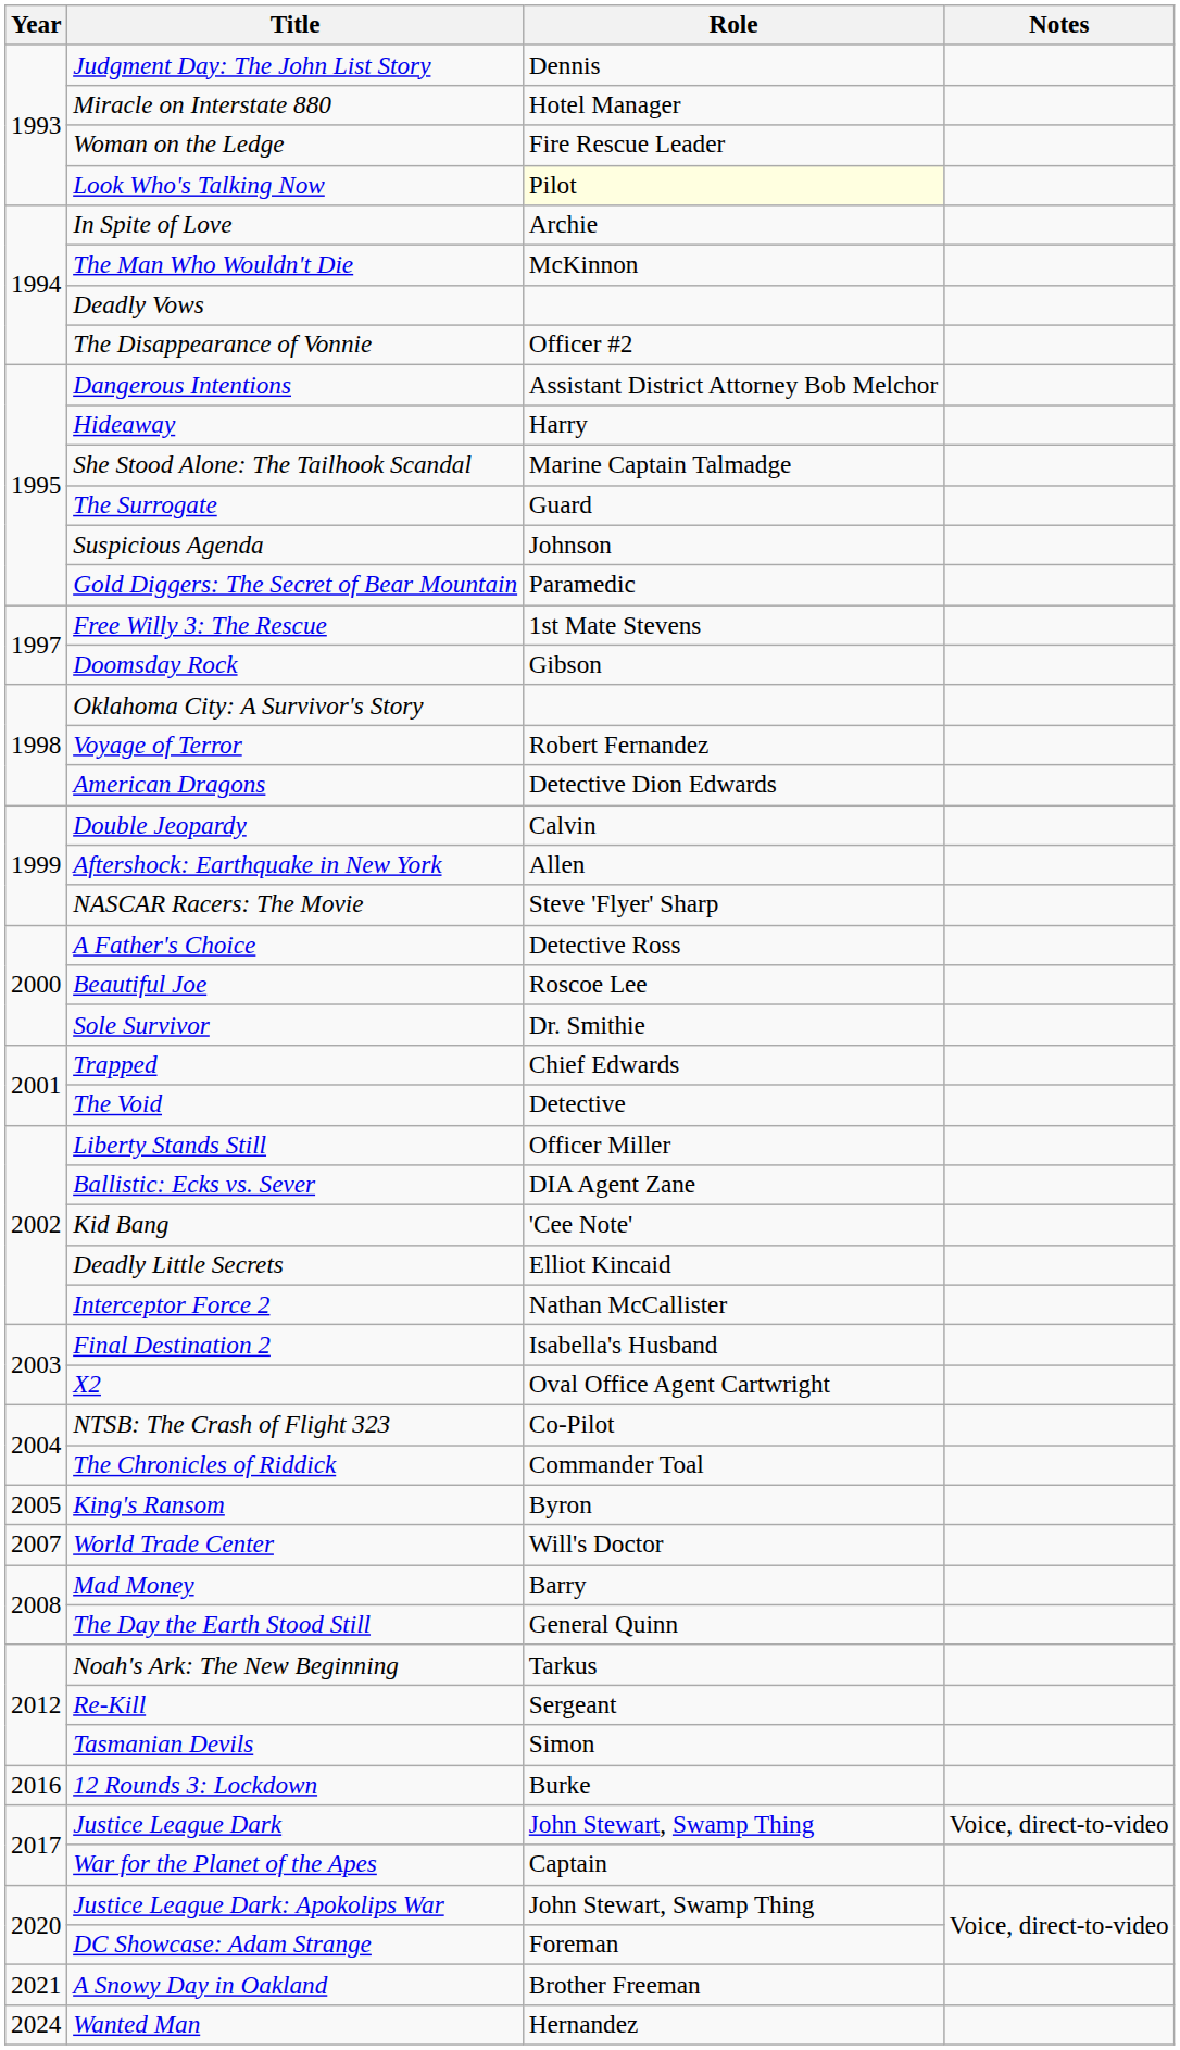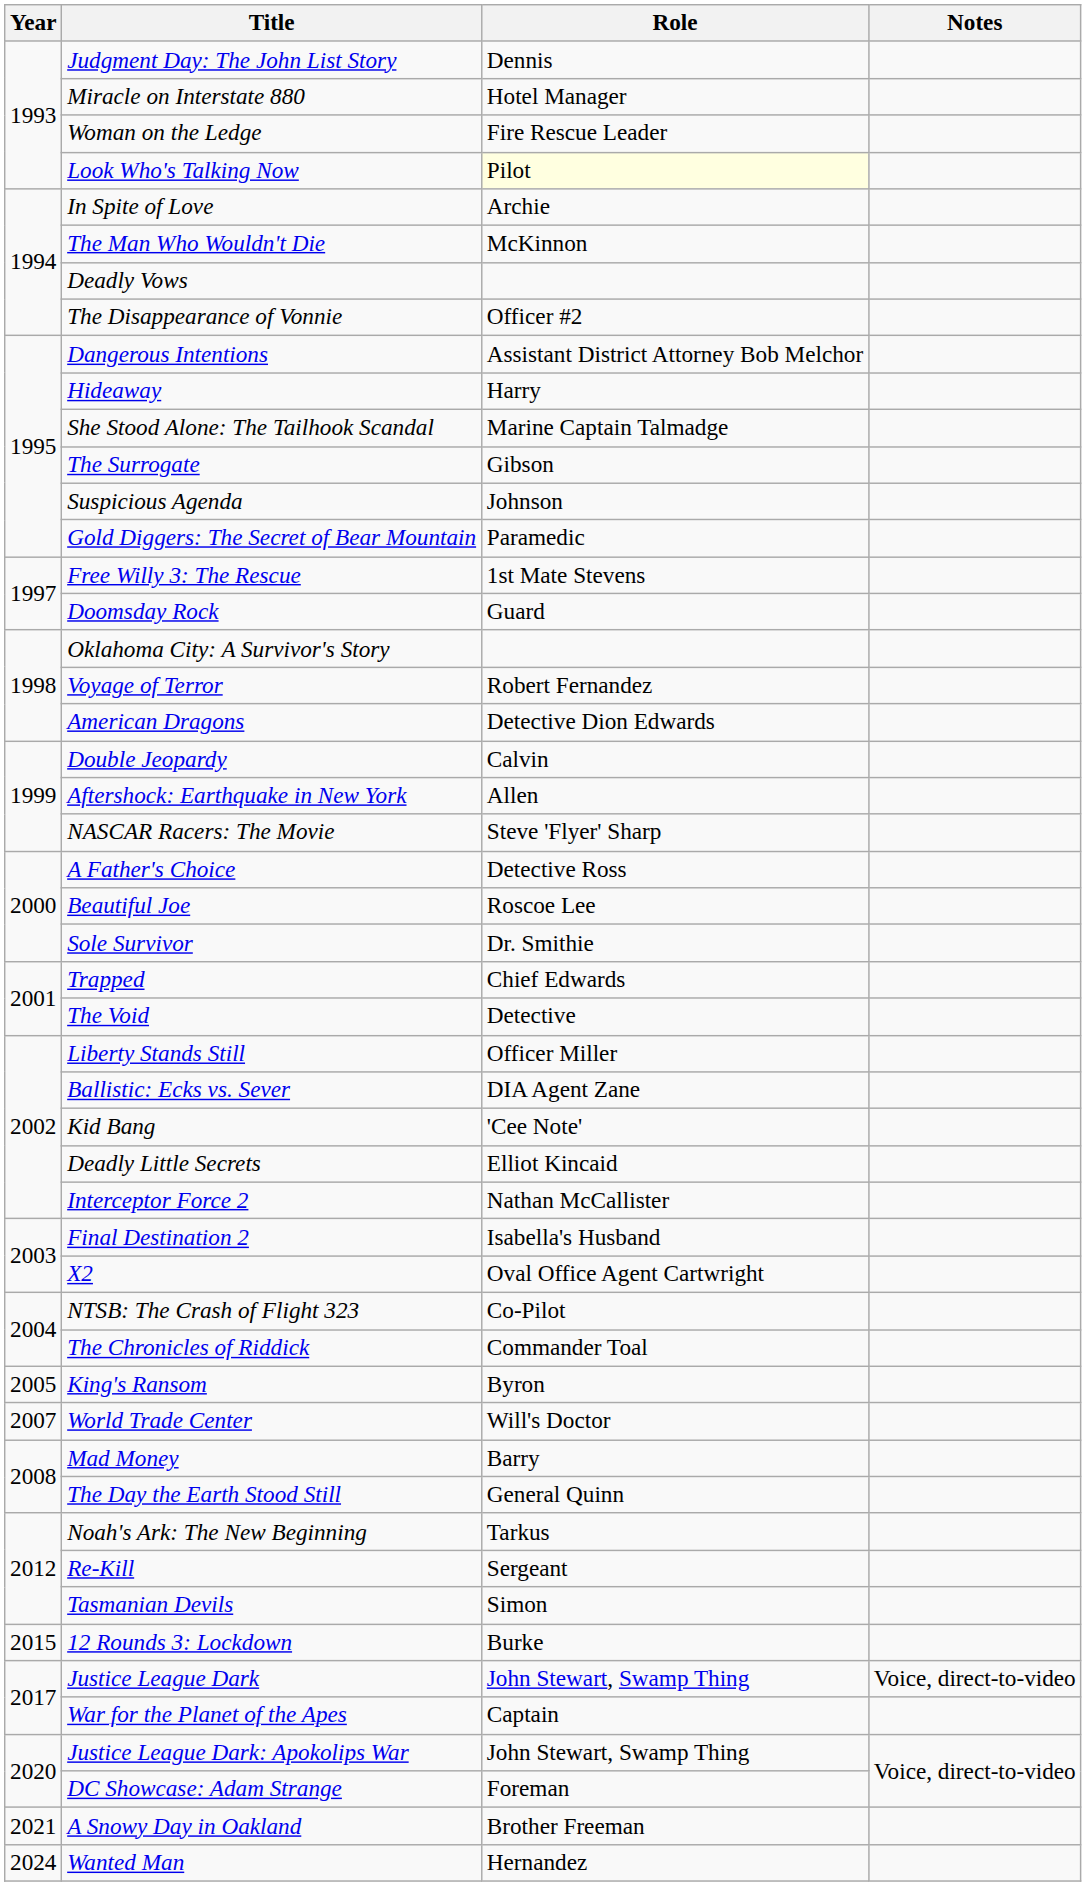 <table class="wikitable sortable">
 <tr>
 <th>Year</th>
 <th>Title</th>
 <th>Role</th>
 <th class="unsortable">Notes</th>
 </tr>
 <tr>
 <td rowspan="4">1993</td>
 <td><em><a href='#'>Judgment Day: The John List Story</a></em></td>
 <td>Dennis</td>
 <td></td>
 </tr>
 <tr>
 <td><em>Miracle on Interstate 880</em></td>
 <td>Hotel Manager</td>
 <td></td>
 </tr>
 <tr>
 <td><em>Woman on the Ledge</em></td>
 <td>Fire Rescue Leader</td>
 <td></td>
 </tr>
 <tr>
 <td><em><a href='#'>Look Who's Talking Now</a></em></td>
 <td style="background: lightyellow;">Pilot</td>
 <td></td>
 </tr>
 <tr>
 <td rowspan="4">1994</td>
 <td><em>In Spite of Love</em></td>
 <td>Archie</td>
 <td></td>
 </tr>
 <tr>
 <td data-sort-value="Man Who Wouldn't Die, The"><em><a href='#'>The Man Who Wouldn't Die</a></em></td>
 <td>McKinnon</td>
 <td></td>
 </tr>
 <tr>
 <td><em>Deadly Vows</em></td>
 <td></td>
 <td></td>
 </tr>
 <tr>
 <td data-sort-value="Disappearance of Vonnie, The"><em>The Disappearance of Vonnie</em></td>
 <td>Officer #2</td>
 <td></td>
 </tr>
 <tr>
 <td rowspan="6">1995</td>
 <td><em><a href='#'>Dangerous Intentions</a></em></td>
 <td>Assistant District Attorney Bob Melchor</td>
 <td></td>
 </tr>
 <tr>
 <td><em><a href='#'>Hideaway</a></em></td>
 <td>Harry</td>
 <td></td>
 </tr>
 <tr>
 <td><em>She Stood Alone: The Tailhook Scandal</em></td>
 <td>Marine Captain Talmadge</td>
 <td></td>
 </tr>
 <tr>
 <td data-sort-value="Surrogate, The"><em><a href='#'>The Surrogate</a></em></td>
-<td>Guard</td>
+<td>Gibson</td>
 <td></td>
 </tr>
 <tr>
 <td><em>Suspicious Agenda</em></td>
 <td>Johnson</td>
 <td></td>
 </tr>
 <tr>
 <td><em><a href='#'>Gold Diggers: The Secret of Bear Mountain</a></em></td>
 <td>Paramedic</td>
 <td></td>
 </tr>
 <tr>
 <td rowspan="2">1997</td>
 <td><em><a href='#'>Free Willy 3: The Rescue</a></em></td>
 <td>1st Mate Stevens</td>
 <td></td>
 </tr>
 <tr>
 <td><em><a href='#'>Doomsday Rock</a></em></td>
-<td>Gibson</td>
+<td>Guard</td>
 <td></td>
 </tr>
 <tr>
 <td rowspan="3">1998</td>
 <td><em>Oklahoma City: A Survivor's Story</em></td>
 <td></td>
 <td></td>
 </tr>
 <tr>
 <td><em><a href='#'>Voyage of Terror</a></em></td>
 <td>Robert Fernandez</td>
 <td></td>
 </tr>
 <tr>
 <td><em><a href='#'>American Dragons</a></em></td>
 <td>Detective Dion Edwards</td>
 <td></td>
 </tr>
 <tr>
 <td rowspan="3">1999</td>
 <td><em><a href='#'>Double Jeopardy</a></em></td>
 <td>Calvin</td>
 <td></td>
 </tr>
 <tr>
 <td><em><a href='#'>Aftershock: Earthquake in New York</a></em></td>
 <td>Allen</td>
 <td></td>
 </tr>
 <tr>
 <td><em>NASCAR Racers: The Movie</em></td>
 <td>Steve 'Flyer' Sharp</td>
 <td></td>
 </tr>
 <tr>
 <td rowspan="3">2000</td>
 <td data-sort-value="Father's Choice, A"><em><a href='#'>A Father's Choice</a></em></td>
 <td>Detective Ross</td>
 <td></td>
 </tr>
 <tr>
 <td><em><a href='#'>Beautiful Joe</a></em></td>
 <td>Roscoe Lee</td>
 <td></td>
 </tr>
 <tr>
 <td><em><a href='#'>Sole Survivor</a></em></td>
 <td>Dr. Smithie</td>
 <td></td>
 </tr>
 <tr>
 <td rowspan="2">2001</td>
 <td><em><a href='#'>Trapped</a></em></td>
 <td>Chief Edwards</td>
 <td></td>
 </tr>
 <tr>
 <td data-sort-value="Void, The"><em><a href='#'>The Void</a></em></td>
 <td>Detective</td>
 <td></td>
 </tr>
 <tr>
 <td rowspan="5">2002</td>
 <td><em><a href='#'>Liberty Stands Still</a></em></td>
 <td>Officer Miller</td>
 <td></td>
 </tr>
 <tr>
 <td><em><a href='#'>Ballistic: Ecks vs. Sever</a></em></td>
 <td>DIA Agent Zane</td>
 <td></td>
 </tr>
 <tr>
 <td><em>Kid Bang</em></td>
 <td>'Cee Note'</td>
 <td></td>
 </tr>
 <tr>
 <td><em>Deadly Little Secrets</em></td>
 <td>Elliot Kincaid</td>
 <td></td>
 </tr>
 <tr>
 <td><em><a href='#'>Interceptor Force 2</a></em></td>
 <td>Nathan McCallister</td>
 <td></td>
 </tr>
 <tr>
 <td rowspan="2">2003</td>
 <td><em><a href='#'>Final Destination 2</a></em></td>
 <td>Isabella's Husband</td>
 <td></td>
 </tr>
 <tr>
 <td><em><a href='#'>X2</a></em></td>
 <td>Oval Office Agent Cartwright</td>
 <td></td>
 </tr>
 <tr>
 <td rowspan="2">2004</td>
 <td><em>NTSB: The Crash of Flight 323</em></td>
 <td>Co-Pilot</td>
 <td></td>
 </tr>
 <tr>
 <td data-sort-value="Chronicles of Riddick, The"><em><a href='#'>The Chronicles of Riddick</a></em></td>
 <td>Commander Toal</td>
 <td></td>
 </tr>
 <tr>
 <td>2005</td>
 <td><em><a href='#'>King's Ransom</a></em></td>
 <td>Byron</td>
 <td></td>
 </tr>
 <tr>
 <td>2007</td>
 <td><em><a href='#'>World Trade Center</a></em></td>
 <td>Will's Doctor</td>
 <td></td>
 </tr>
 <tr>
 <td rowspan="2">2008</td>
 <td><em><a href='#'>Mad Money</a></em></td>
 <td>Barry</td>
 <td></td>
 </tr>
 <tr>
 <td data-sort-value="Day the Earth Stood Still, The"><em><a href='#'>The Day the Earth Stood Still</a></em></td>
 <td>General Quinn</td>
 <td></td>
 </tr>
 <tr>
 <td rowspan="3">2012</td>
 <td><em>Noah's Ark: The New Beginning</em></td>
 <td>Tarkus</td>
 <td></td>
 </tr>
 <tr>
 <td><em><a href='#'>Re-Kill</a></em></td>
 <td>Sergeant</td>
 <td></td>
 </tr>
 <tr>
 <td><em><a href='#'>Tasmanian Devils</a></em></td>
 <td>Simon</td>
 <td></td>
 </tr>
 <tr>
-<td>2016</td>
+<td>2015</td>
 <td><em><a href='#'>12 Rounds 3: Lockdown</a></em></td>
 <td>Burke</td>
 <td></td>
 </tr>
 <tr>
 <td rowspan="2">2017</td>
 <td><em><a href='#'>Justice League Dark</a></em></td>
 <td><a href='#'>John Stewart</a>, <a href='#'>Swamp Thing</a></td>
 <td>Voice, direct-to-video</td>
 </tr>
 <tr>
 <td><em><a href='#'>War for the Planet of the Apes</a></em></td>
 <td>Captain</td>
 <td></td>
 </tr>
 <tr>
 <td rowspan="2">2020</td>
 <td><em><a href='#'>Justice League Dark: Apokolips War</a></em></td>
 <td>John Stewart, Swamp Thing</td>
 <td rowspan="2">Voice, direct-to-video</td>
 </tr>
 <tr>
 <td><em><a href='#'>DC Showcase: Adam Strange</a></em></td>
 <td>Foreman</td>
 </tr>
 <tr>
 <td>2021</td>
 <td data-sort-value="Snowy Day in Oakland, A"><em><a href='#'>A Snowy Day in Oakland</a></em></td>
 <td>Brother Freeman</td>
 <td></td>
 </tr>
 <tr>
 <td>2024</td>
 <td><em><a href='#'>Wanted Man</a></em></td>
 <td>Hernandez</td>
 <td></td>
 </tr>
 </table>
